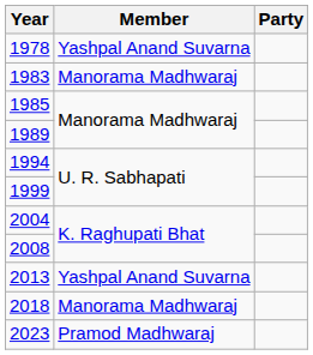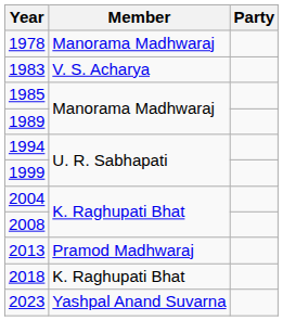 <table class="wikitable">
 <tr>
 <th>Year</th>
 <th>Member</th>
 <th colspan="2">Party</th>
 </tr>
 <tr>
 <td><a href='#'>1978</a></td>
-<td><a href='#'>Yashpal Anand Suvarna</a></td>
+<td><a href='#'>Manorama Madhwaraj</a></td>
 <td></td>
 </tr>
 <tr>
 <td><a href='#'>1983</a></td>
-<td><a href='#'>Manorama Madhwaraj</a></td>
+<td><a href='#'>V. S. Acharya</a></td>
 <td></td>
 </tr>
 <tr>
 <td><a href='#'>1985</a></td>
 <td rowspan="2">Manorama Madhwaraj</td>
 <td></td>
 </tr>
 <tr>
 <td><a href='#'>1989</a></td>
 </tr>
 <tr>
 <td><a href='#'>1994</a></td>
 <td rowspan="2">U. R. Sabhapati</td>
 <td></td>
 </tr>
 <tr>
 <td><a href='#'>1999</a></td>
 <td></td>
 </tr>
 <tr>
 <td><a href='#'>2004</a></td>
 <td rowspan="2"><a href='#'>K. Raghupati Bhat</a></td>
 <td></td>
 </tr>
 <tr>
 <td><a href='#'>2008</a></td>
 </tr>
 <tr>
 <td><a href='#'>2013</a></td>
-<td><a href='#'>Yashpal Anand Suvarna</a></td>
+<td><a href='#'>Pramod Madhwaraj</a></td>
 <td></td>
 </tr>
 <tr>
 <td><a href='#'>2018</a></td>
-<td><a href='#'>Manorama Madhwaraj</a></td>
+<td>K. Raghupati Bhat</td>
 <td></td>
 </tr>
 <tr>
 <td><a href='#'>2023</a></td>
-<td><a href='#'>Pramod Madhwaraj</a></td>
+<td><a href='#'>Yashpal Anand Suvarna</a></td>
 </tr>
 </table>
